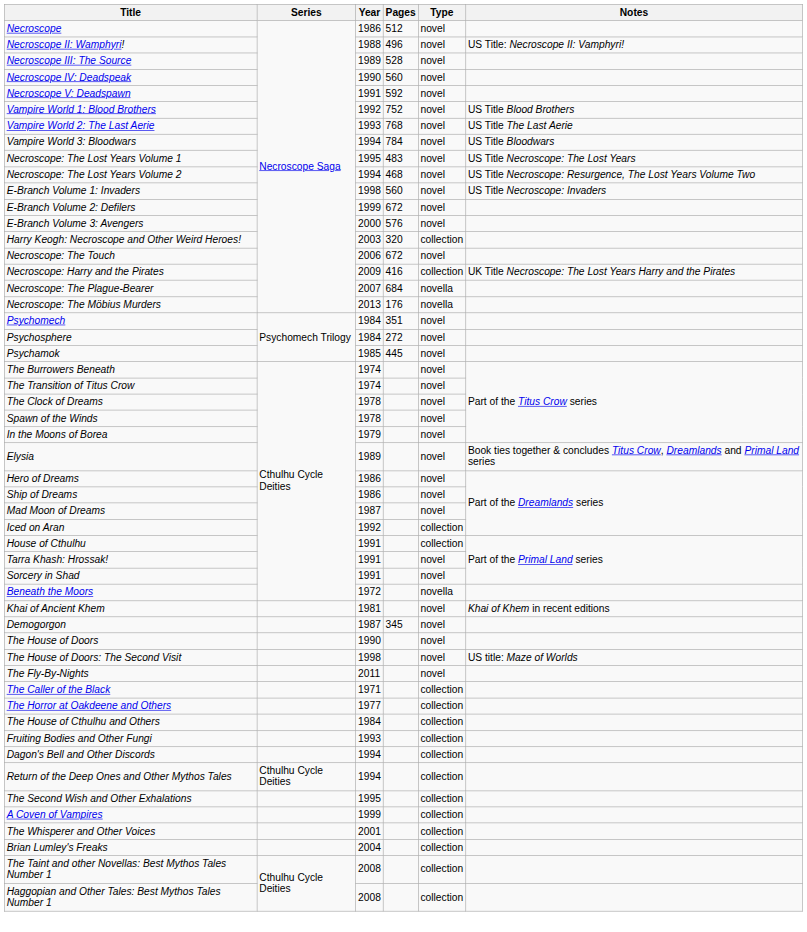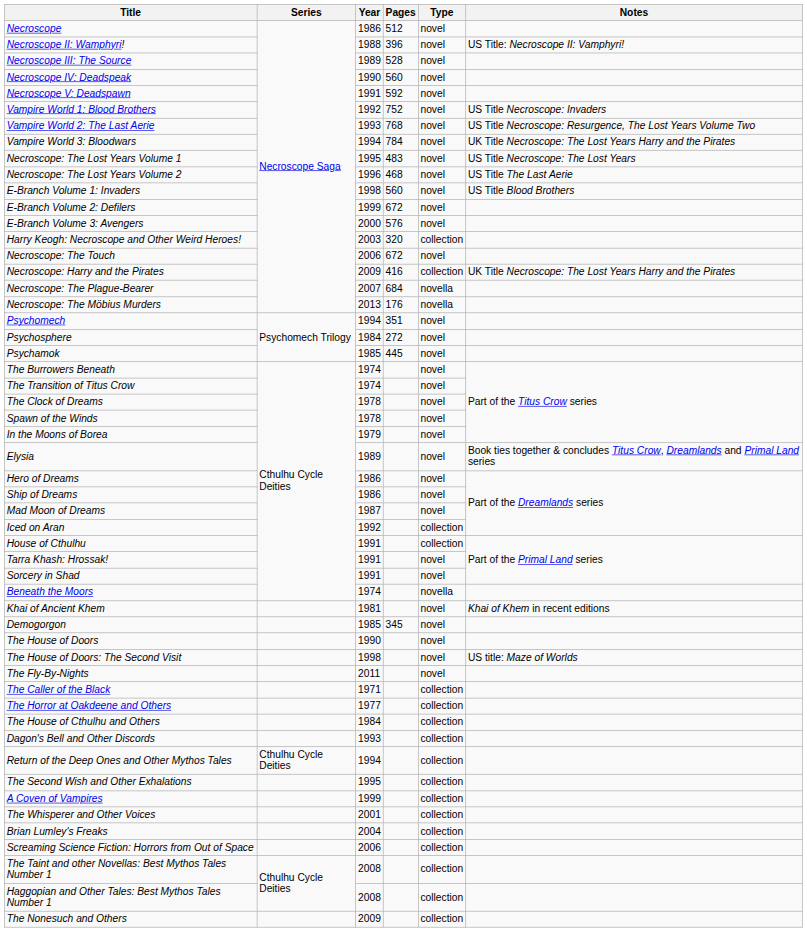 <table class="wikitable sortable" align="center">
 <tr>
 <th>Title</th>
 <th>Series</th>
 <th>Year</th>
 <th>Pages</th>
 <th>Type</th>
 <th>Notes</th>
 </tr>
 <tr>
 <td><em><a href='#'>Necroscope</a></em></td>
 <td rowspan=18><a href='#'>Necroscope Saga</a></td>
 <td>1986</td>
 <td>512</td>
 <td>novel</td>
 <td></td>
 </tr>
 <tr>
 <td><em><a href='#'>Necroscope II: Wamphyri</a>!</em></td>
 <td>1988</td>
-<td>496</td>
+<td>396</td>
 <td>novel</td>
 <td>US Title: <em>Necroscope II: Vamphyri!</em></td>
 </tr>
 <tr>
 <td><em><a href='#'>Necroscope III: The Source</a></em></td>
 <td>1989</td>
 <td>528</td>
 <td>novel</td>
 <td></td>
 </tr>
 <tr>
 <td><em><a href='#'>Necroscope IV: Deadspeak</a></em></td>
 <td>1990</td>
 <td>560</td>
 <td>novel</td>
 <td></td>
 </tr>
 <tr>
 <td><em><a href='#'>Necroscope V: Deadspawn</a></em></td>
 <td>1991</td>
 <td>592</td>
 <td>novel</td>
 <td></td>
 </tr>
 <tr>
 <td><em><a href='#'>Vampire World 1: Blood Brothers</a></em></td>
 <td>1992</td>
 <td>752</td>
 <td>novel</td>
-<td>US Title <em>Blood Brothers</em></td>
+<td>US Title <em>Necroscope: Invaders</em></td>
 </tr>
 <tr>
 <td><em><a href='#'>Vampire World 2: The Last Aerie</a></em></td>
 <td>1993</td>
 <td>768</td>
 <td>novel</td>
-<td>US Title <em>The Last Aerie</em></td>
+<td>US Title <em>Necroscope: Resurgence, The Lost Years Volume Two</em></td>
 </tr>
 <tr>
 <td><em>Vampire World 3: Bloodwars</em></td>
 <td>1994</td>
 <td>784</td>
 <td>novel</td>
-<td>US Title <em>Bloodwars</em></td>
+<td>UK Title <em>Necroscope: The Lost Years Harry and the Pirates</em></td>
 </tr>
 <tr>
 <td><em>Necroscope: The Lost Years Volume 1</em></td>
 <td>1995</td>
 <td>483</td>
 <td>novel</td>
 <td>US Title <em>Necroscope: The Lost Years</em></td>
 </tr>
 <tr>
 <td><em>Necroscope: The Lost Years Volume 2</em></td>
-<td>1994</td>
+<td>1996</td>
 <td>468</td>
 <td>novel</td>
-<td>US Title <em>Necroscope: Resurgence, The Lost Years Volume Two</em></td>
+<td>US Title <em>The Last Aerie</em></td>
 </tr>
 <tr>
 <td><em>E-Branch Volume 1: Invaders</em></td>
 <td>1998</td>
 <td>560</td>
 <td>novel</td>
-<td>US Title <em>Necroscope: Invaders</em></td>
+<td>US Title <em>Blood Brothers</em></td>
 </tr>
 <tr>
 <td><em>E-Branch Volume 2: Defilers</em></td>
 <td>1999</td>
 <td>672</td>
 <td>novel</td>
 <td></td>
 </tr>
 <tr>
 <td><em>E-Branch Volume 3: Avengers</em></td>
 <td>2000</td>
 <td>576</td>
 <td>novel</td>
 <td></td>
 </tr>
 <tr>
 <td><em>Harry Keogh: Necroscope and Other Weird Heroes!</em></td>
 <td>2003</td>
 <td>320</td>
 <td>collection</td>
 <td></td>
 </tr>
 <tr>
 <td><em>Necroscope: The Touch</em></td>
 <td>2006</td>
 <td>672</td>
 <td>novel</td>
 <td></td>
 </tr>
 <tr>
 <td><em>Necroscope: Harry and the Pirates</em></td>
 <td>2009</td>
 <td>416</td>
 <td>collection</td>
 <td>UK Title <em>Necroscope: The Lost Years Harry and the Pirates</em></td>
 </tr>
 <tr>
 <td><em>Necroscope: The Plague-Bearer</em></td>
 <td>2007</td>
 <td>684</td>
 <td>novella</td>
 <td></td>
 </tr>
 <tr>
 <td><em> Necroscope: The Möbius Murders</em></td>
 <td>2013</td>
 <td>176</td>
 <td>novella</td>
 <td></td>
 </tr>
 <tr>
 <td><em><a href='#'>Psychomech</a></em></td>
 <td rowspan=3>Psychomech Trilogy</td>
-<td>1984</td>
+<td>1994</td>
 <td>351</td>
 <td>novel</td>
 <td></td>
 </tr>
 <tr>
 <td><em>Psychosphere</em></td>
 <td>1984</td>
 <td>272</td>
 <td>novel</td>
 <td></td>
 </tr>
 <tr>
 <td><em>Psychamok</em></td>
 <td>1985</td>
 <td>445</td>
 <td>novel</td>
 <td></td>
 </tr>
 <tr>
 <td><em>The Burrowers Beneath</em></td>
 <td rowspan=14>Cthulhu Cycle Deities</td>
 <td>1974</td>
 <td></td>
 <td>novel</td>
 <td rowspan=5>Part of the <em><a href='#'>Titus Crow</a></em> series</td>
 </tr>
 <tr>
 <td><em>The Transition of Titus Crow</em></td>
 <td>1974</td>
 <td></td>
 <td>novel</td>
 </tr>
 <tr>
 <td><em>The Clock of Dreams</em></td>
 <td>1978</td>
 <td></td>
 <td>novel</td>
 </tr>
 <tr>
 <td><em>Spawn of the Winds</em></td>
 <td>1978</td>
 <td></td>
 <td>novel</td>
 </tr>
 <tr>
 <td><em>In the Moons of Borea</em></td>
 <td>1979</td>
 <td></td>
 <td>novel</td>
 </tr>
 <tr>
 <td><em>Elysia</em></td>
 <td>1989</td>
 <td></td>
 <td>novel</td>
 <td>Book ties together & concludes <em><a href='#'>Titus Crow</a></em>, <em><a href='#'>Dreamlands</a></em> and <em><a href='#'>Primal Land</a></em> series</td>
 </tr>
 <tr>
 <td><em>Hero of Dreams</em></td>
 <td>1986</td>
 <td></td>
 <td>novel</td>
 <td rowspan=4>Part of the <em><a href='#'>Dreamlands</a></em> series</td>
 </tr>
 <tr>
 <td><em>Ship of Dreams</em></td>
 <td>1986</td>
 <td></td>
 <td>novel</td>
 </tr>
 <tr>
 <td><em>Mad Moon of Dreams</em></td>
 <td>1987</td>
 <td></td>
 <td>novel</td>
 </tr>
 <tr>
 <td><em>Iced on Aran</em></td>
 <td>1992</td>
 <td></td>
 <td>collection</td>
 </tr>
 <tr>
 <td><em>House of Cthulhu</em></td>
 <td>1991</td>
 <td></td>
 <td>collection</td>
 <td rowspan=3>Part of the <em><a href='#'>Primal Land</a></em> series</td>
 </tr>
 <tr>
 <td><em>Tarra Khash: Hrossak!</em></td>
 <td>1991</td>
 <td></td>
 <td>novel</td>
 </tr>
 <tr>
 <td><em>Sorcery in Shad</em></td>
 <td>1991</td>
 <td></td>
 <td>novel</td>
 </tr>
 <tr>
 <td><em><a href='#'>Beneath the Moors</a></em></td>
-<td>1972</td>
+<td>1974</td>
 <td></td>
 <td>novella</td>
 <td></td>
 </tr>
 <tr>
 <td><em>Khai of Ancient Khem</em></td>
 <td></td>
 <td>1981</td>
 <td></td>
 <td>novel</td>
 <td><em>Khai of Khem</em> in recent editions</td>
 </tr>
 <tr>
 <td><em>Demogorgon</em></td>
 <td></td>
-<td>1987</td>
+<td>1985</td>
 <td>345</td>
 <td>novel</td>
 <td></td>
 </tr>
 <tr>
 <td><em>The House of Doors</em></td>
 <td></td>
 <td>1990</td>
 <td></td>
 <td>novel</td>
 <td></td>
 </tr>
 <tr>
 <td><em>The House of Doors: The Second Visit</em></td>
 <td></td>
 <td>1998</td>
 <td></td>
 <td>novel</td>
 <td>US title: <em>Maze of Worlds</em></td>
 </tr>
 <tr>
 <td><em>The Fly-By-Nights</em></td>
 <td></td>
 <td>2011</td>
 <td></td>
 <td>novel</td>
 <td></td>
 </tr>
 <tr>
 <td><em><a href='#'>The Caller of the Black</a></em></td>
 <td></td>
 <td>1971</td>
 <td></td>
 <td>collection</td>
 <td></td>
 </tr>
 <tr>
 <td><em><a href='#'>The Horror at Oakdeene and Others</a></em></td>
 <td></td>
 <td>1977</td>
 <td></td>
 <td>collection</td>
 <td></td>
 </tr>
 <tr>
 <td><em>The House of Cthulhu and Others</em></td>
 <td></td>
 <td>1984</td>
 <td></td>
 <td>collection</td>
 <td></td>
 </tr>
 <tr>
-<td><em>Fruiting Bodies and Other Fungi</em></td>
+<td><em>Dagon's Bell and Other Discords</em></td>
 <td></td>
 <td>1993</td>
-<td></td>
-<td>collection</td>
-<td></td>
-</tr>
-<tr>
-<td><em>Dagon's Bell and Other Discords</em></td>
-<td></td>
-<td>1994</td>
 <td></td>
 <td>collection</td>
 <td></td>
 </tr>
 <tr>
 <td><em>Return of the Deep Ones and Other Mythos Tales</em></td>
 <td>Cthulhu Cycle Deities</td>
 <td>1994</td>
 <td></td>
 <td>collection</td>
 <td></td>
 </tr>
 <tr>
 <td><em>The Second Wish and Other Exhalations</em></td>
 <td></td>
 <td>1995</td>
 <td></td>
 <td>collection</td>
 <td></td>
 </tr>
 <tr>
 <td><em><a href='#'>A Coven of Vampires</a></em></td>
 <td></td>
 <td>1999</td>
 <td></td>
 <td>collection</td>
 <td></td>
 </tr>
 <tr>
 <td><em>The Whisperer and Other Voices</em></td>
 <td></td>
 <td>2001</td>
 <td></td>
 <td>collection</td>
 <td></td>
 </tr>
 <tr>
 <td><em>Brian Lumley's Freaks</em></td>
 <td></td>
 <td>2004</td>
 <td></td>
 <td>collection</td>
 <td></td>
 </tr>
 <tr>
+<td><em>Screaming Science Fiction: Horrors from Out of Space</em></td>
+<td></td>
+<td>2006</td>
+<td></td>
+<td>collection</td>
+<td></td>
+</tr>
+<tr>
 <td><em>The Taint and other Novellas: Best Mythos Tales Number 1</em></td>
 <td rowspan=2>Cthulhu Cycle Deities</td>
 <td>2008</td>
 <td></td>
 <td>collection</td>
 <td></td>
 </tr>
 <tr>
 <td><em>Haggopian and Other Tales: Best Mythos Tales Number 1</em></td>
 <td>2008</td>
 <td></td>
 <td>collection</td>
 <td></td>
 </tr>
+<tr>
+<td><em>The Nonesuch and Others</em></td>
+<td></td>
+<td>2009</td>
+<td></td>
+<td>collection</td>
+<td></td>
+</tr>
 </table>
